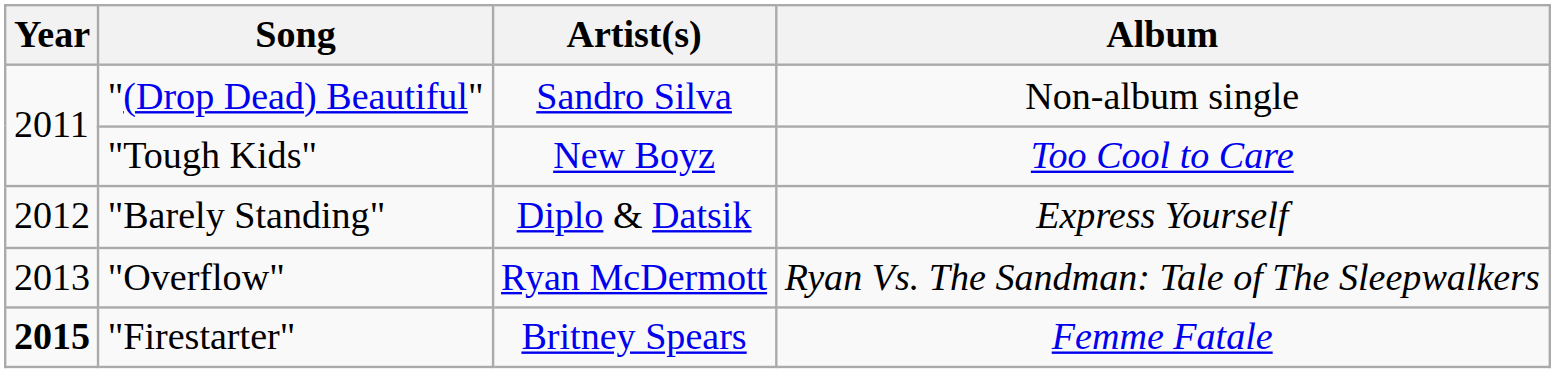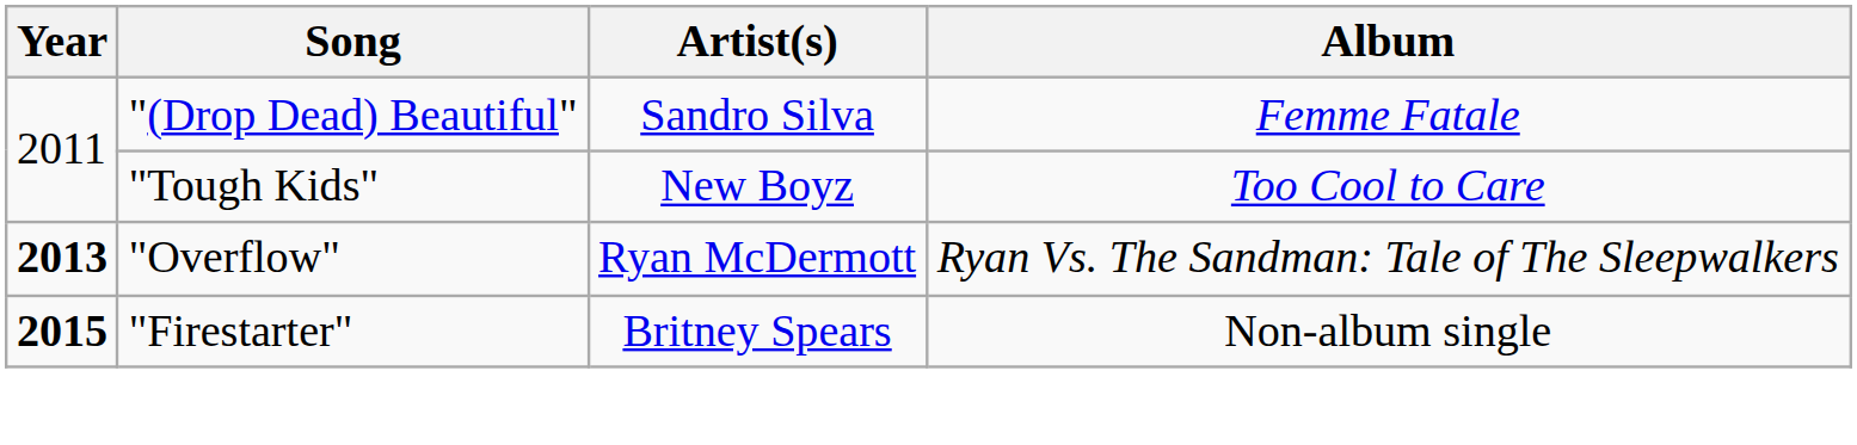 <table class="wikitable">
 <tr>
 <th>Year</th>
 <th scope="col">Song</th>
 <th scope="col">Artist(s)</th>
 <th scope="col">Album</th>
 </tr>
 <tr>
 <td rowspan="2">2011</td>
 <td>"<a href='#'>(Drop Dead) Beautiful</a>"</td>
 <td style="text-align:center;"><a href='#'>Sandro Silva</a></td>
-<td style="text-align:center;">Non-album single</td>
+<td style="text-align:center;"><em><a href='#'>Femme Fatale</a></em></td>
 </tr>
 <tr>
 <td>"Tough Kids"</td>
 <td style="text-align:center;"><a href='#'>New Boyz</a></td>
 <td style="text-align:center;"><em><a href='#'>Too Cool to Care</a></em></td>
 </tr>
 <tr>
-<td rowspan="1">2012</td>
-<td>"Barely Standing"</td>
-<td style="text-align:center;"><a href='#'>Diplo</a> & <a href='#'>Datsik</a></td>
-<td style="text-align:center;"><em>Express Yourself</em></td>
-</tr>
-<tr>
-<td rowspan="1">2013</td>
+<td rowspan="1"><strong>2013</strong></td>
 <td>"Overflow"</td>
 <td style="text-align:center;"><a href='#'>Ryan McDermott</a></td>
 <td style="text-align:center;"><em>Ryan Vs. The Sandman: Tale of The Sleepwalkers</em></td>
 </tr>
 <tr>
 <td rowspan ="1"><strong>2015</strong></td>
 <td>"Firestarter"</td>
 <td style="text-align:center;"><a href='#'>Britney Spears</a></td>
-<td style="text-align:center;"><em><a href='#'>Femme Fatale</a></em></td>
+<td style="text-align:center;">Non-album single</td>
 </tr>
 </table>
